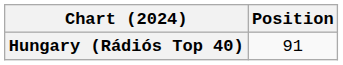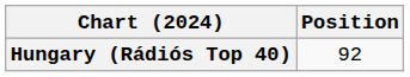 <table class="wikitable plainrowheaders sortable">
 <tr>
 <th scope="col">Chart (2024)</th>
 <th scope="col">Position</th>
 </tr>
 <tr>
 <th scope="row">Hungary (Rádiós Top 40)</th>
-<td align="center">91</td>
+<td align="center">92</td>
 </tr>
 </table>
